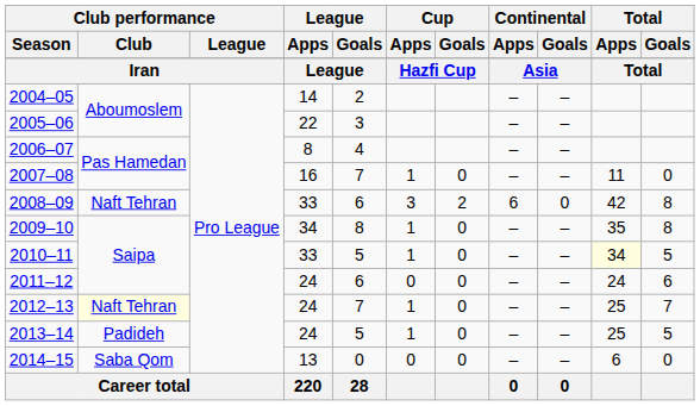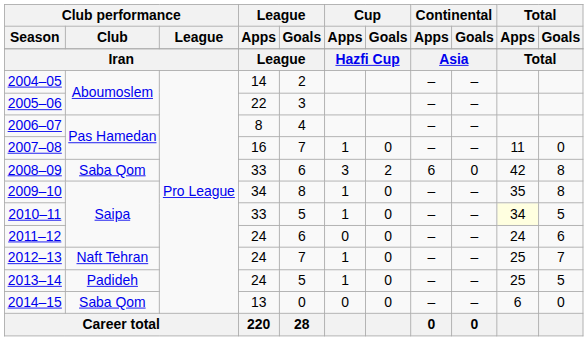 <table class="wikitable" style="text-align:center">
 <tr>
 <th colspan=3>Club performance</th>
 <th colspan=2>League</th>
 <th colspan=2>Cup</th>
 <th colspan=2>Continental</th>
 <th colspan=2>Total</th>
 </tr>
 <tr>
 <th>Season</th>
 <th>Club</th>
 <th>League</th>
 <th>Apps</th>
 <th>Goals</th>
 <th>Apps</th>
 <th>Goals</th>
 <th>Apps</th>
 <th>Goals</th>
 <th>Apps</th>
 <th>Goals</th>
 </tr>
 <tr>
 </tr>
 <tr>
 <th colspan=3>Iran</th>
 <th colspan=2>League</th>
 <th colspan=2><a href='#'>Hazfi Cup</a></th>
 <th colspan=2><a href='#'>Asia</a></th>
 <th colspan=2>Total</th>
 </tr>
 <tr>
 <td><a href='#'>2004–05</a></td>
 <td rowspan="2"><a href='#'>Aboumoslem</a></td>
 <td rowspan="11"><a href='#'>Pro League</a></td>
 <td>14</td>
 <td>2</td>
 <td></td>
 <td></td>
 <td>–</td>
 <td>–</td>
 <td></td>
 <td></td>
 </tr>
 <tr>
 <td><a href='#'>2005–06</a></td>
 <td>22</td>
 <td>3</td>
 <td></td>
 <td></td>
 <td>–</td>
 <td>–</td>
 <td></td>
 <td></td>
 </tr>
 <tr>
 <td><a href='#'>2006–07</a></td>
 <td rowspan="2"><a href='#'>Pas Hamedan</a></td>
 <td>8</td>
 <td>4</td>
 <td></td>
 <td></td>
 <td>–</td>
 <td>–</td>
 <td></td>
 <td></td>
 </tr>
 <tr>
 <td><a href='#'>2007–08</a></td>
 <td>16</td>
 <td>7</td>
 <td>1</td>
 <td>0</td>
 <td>–</td>
 <td>–</td>
 <td>11</td>
 <td>0</td>
 </tr>
 <tr>
 <td><a href='#'>2008–09</a></td>
-<td><a href='#'>Naft Tehran</a></td>
+<td><a href='#'>Saba Qom</a></td>
 <td>33</td>
 <td>6</td>
 <td>3</td>
 <td>2</td>
 <td>6</td>
 <td>0</td>
 <td>42</td>
 <td>8</td>
 </tr>
 <tr>
 <td><a href='#'>2009–10</a></td>
 <td rowspan="3"><a href='#'>Saipa</a></td>
 <td>34</td>
 <td>8</td>
 <td>1</td>
 <td>0</td>
 <td>–</td>
 <td>–</td>
 <td>35</td>
 <td>8</td>
 </tr>
 <tr>
 <td><a href='#'>2010–11</a></td>
 <td>33</td>
 <td>5</td>
 <td>1</td>
 <td>0</td>
 <td>–</td>
 <td>–</td>
 <td style="background: lightyellow;">34</td>
 <td>5</td>
 </tr>
 <tr>
 <td><a href='#'>2011–12</a></td>
 <td>24</td>
 <td>6</td>
 <td>0</td>
 <td>0</td>
 <td>–</td>
 <td>–</td>
 <td>24</td>
 <td>6</td>
 </tr>
 <tr>
 <td><a href='#'>2012–13</a></td>
-<td style="background: lightyellow;"><a href='#'>Naft Tehran</a></td>
+<td><a href='#'>Naft Tehran</a></td>
 <td>24</td>
 <td>7</td>
 <td>1</td>
 <td>0</td>
 <td>–</td>
 <td>–</td>
 <td>25</td>
 <td>7</td>
 </tr>
 <tr>
 <td><a href='#'>2013–14</a></td>
 <td><a href='#'>Padideh</a></td>
 <td>24</td>
 <td>5</td>
 <td>1</td>
 <td>0</td>
 <td>–</td>
 <td>–</td>
 <td>25</td>
 <td>5</td>
 </tr>
 <tr>
 <td><a href='#'>2014–15</a></td>
 <td><a href='#'>Saba Qom</a></td>
 <td>13</td>
 <td>0</td>
 <td>0</td>
 <td>0</td>
 <td>–</td>
 <td>–</td>
 <td>6</td>
 <td>0</td>
 </tr>
 <tr>
 <th colspan=3>Career total</th>
 <th>220</th>
 <th>28</th>
 <th></th>
 <th></th>
 <th>0</th>
 <th>0</th>
 <th></th>
 <th></th>
 </tr>
 </table>
